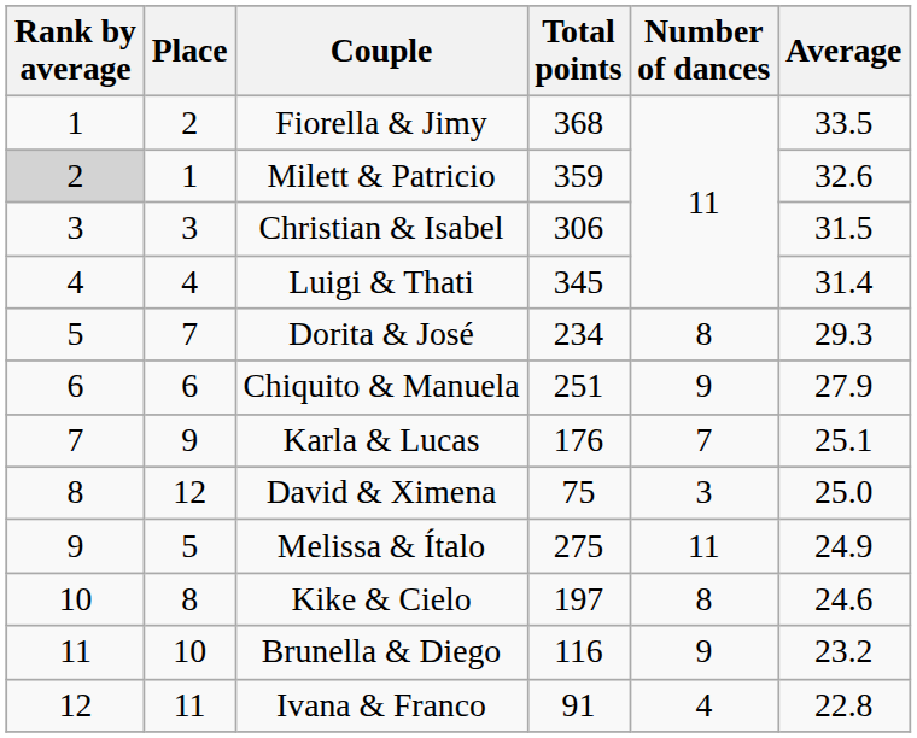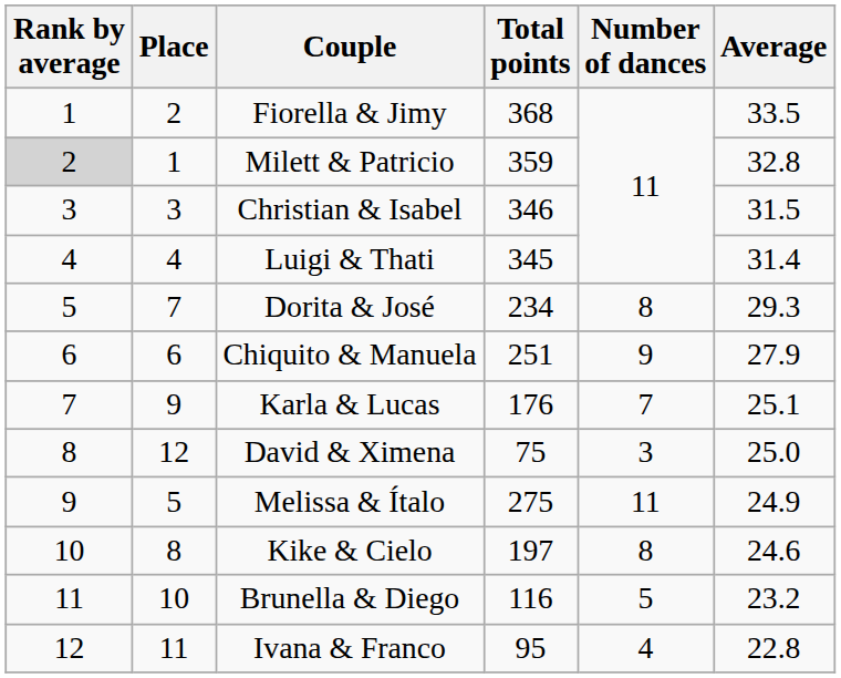 <table class="wikitable sortable" style="margin:auto; text-align:center;">
 <tr>
 <th>Rank by<br>average</th>
 <th>Place</th>
 <th>Couple</th>
 <th>Total<br>points</th>
 <th>Number<br>of dances</th>
 <th>Average</th>
 </tr>
 <tr>
 <td>1</td>
 <td>2</td>
 <td>Fiorella & Jimy</td>
 <td>368</td>
 <td rowspan=4>11</td>
 <td>33.5</td>
 </tr>
 <tr>
 <td style="background: lightgrey;">2</td>
 <td>1</td>
 <td>Milett & Patricio</td>
 <td>359</td>
-<td>32.6</td>
+<td>32.8</td>
 </tr>
 <tr>
 <td>3</td>
 <td>3</td>
 <td>Christian & Isabel</td>
-<td>306</td>
+<td>346</td>
 <td>31.5</td>
 </tr>
 <tr>
 <td>4</td>
 <td>4</td>
 <td>Luigi & Thati</td>
 <td>345</td>
 <td>31.4</td>
 </tr>
 <tr>
 <td>5</td>
 <td>7</td>
 <td>Dorita & José</td>
 <td>234</td>
 <td>8</td>
 <td>29.3</td>
 </tr>
 <tr>
 <td>6</td>
 <td>6</td>
 <td>Chiquito & Manuela</td>
 <td>251</td>
 <td>9</td>
 <td>27.9</td>
 </tr>
 <tr>
 <td>7</td>
 <td>9</td>
 <td>Karla & Lucas</td>
 <td>176</td>
 <td>7</td>
 <td>25.1</td>
 </tr>
 <tr>
 <td>8</td>
 <td>12</td>
 <td>David & Ximena</td>
 <td>75</td>
 <td>3</td>
 <td>25.0</td>
 </tr>
 <tr>
 <td>9</td>
 <td>5</td>
 <td>Melissa & Ítalo</td>
 <td>275</td>
 <td>11</td>
 <td>24.9</td>
 </tr>
 <tr>
 <td>10</td>
 <td>8</td>
 <td>Kike & Cielo</td>
 <td>197</td>
 <td>8</td>
 <td>24.6</td>
 </tr>
 <tr>
 <td>11</td>
 <td>10</td>
 <td>Brunella & Diego</td>
 <td>116</td>
-<td>9</td>
+<td>5</td>
 <td>23.2</td>
 </tr>
 <tr>
 <td>12</td>
 <td>11</td>
 <td>Ivana & Franco</td>
-<td>91</td>
+<td>95</td>
 <td>4</td>
 <td>22.8</td>
 </tr>
 </table>
